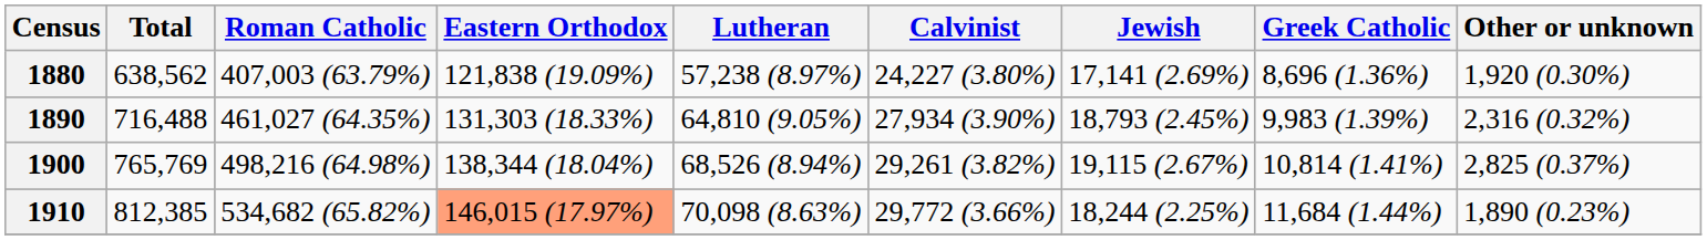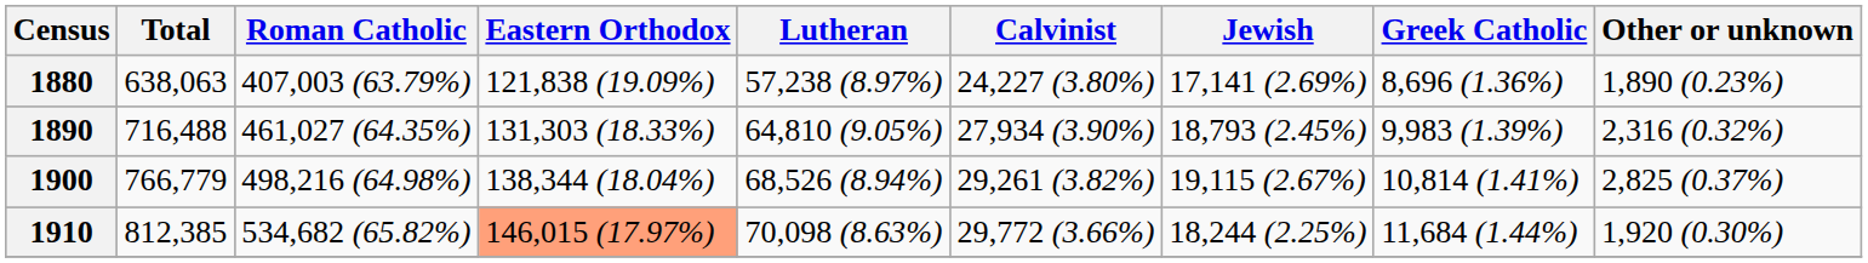 <table class="wikitable">
 <tr>
 <th>Census</th>
 <th>Total</th>
 <th><a href='#'>Roman Catholic</a></th>
 <th><a href='#'>Eastern Orthodox</a></th>
 <th><a href='#'>Lutheran</a></th>
 <th><a href='#'>Calvinist</a></th>
 <th><a href='#'>Jewish</a></th>
 <th><a href='#'>Greek Catholic</a></th>
 <th>Other or unknown</th>
 </tr>
 <tr>
 <th>1880</th>
-<td>638,562</td>
+<td>638,063</td>
 <td>407,003 <em>(63.79%)</em></td>
 <td>121,838 <em>(19.09%)</em></td>
 <td>57,238 <em>(8.97%)</em></td>
 <td>24,227 <em>(3.80%)</em></td>
 <td>17,141 <em>(2.69%)</em></td>
 <td>8,696 <em>(1.36%)</em></td>
-<td>1,920 <em>(0.30%)</em></td>
+<td>1,890 <em>(0.23%)</em></td>
 </tr>
 <tr>
 <th>1890</th>
 <td>716,488</td>
 <td>461,027 <em>(64.35%)</em></td>
 <td>131,303 <em>(18.33%)</em></td>
 <td>64,810 <em>(9.05%)</em></td>
 <td>27,934 <em>(3.90%)</em></td>
 <td>18,793 <em>(2.45%)</em></td>
 <td>9,983 <em>(1.39%)</em></td>
 <td>2,316 <em>(0.32%)</em></td>
 </tr>
 <tr>
 <th>1900</th>
-<td>765,769</td>
+<td>766,779</td>
 <td>498,216 <em>(64.98%)</em></td>
 <td>138,344 <em>(18.04%)</em></td>
 <td>68,526 <em>(8.94%)</em></td>
 <td>29,261 <em>(3.82%)</em></td>
 <td>19,115 <em>(2.67%)</em></td>
 <td>10,814 <em>(1.41%)</em></td>
 <td>2,825 <em>(0.37%)</em></td>
 </tr>
 <tr>
 <th>1910</th>
 <td>812,385</td>
 <td>534,682 <em>(65.82%)</em></td>
 <td style="background: lightsalmon;">146,015 <em>(17.97%)</em></td>
 <td>70,098 <em>(8.63%)</em></td>
 <td>29,772 <em>(3.66%)</em></td>
 <td>18,244 <em>(2.25%)</em></td>
 <td>11,684 <em>(1.44%)</em></td>
-<td>1,890 <em>(0.23%)</em></td>
+<td>1,920 <em>(0.30%)</em></td>
 </tr>
 <tr>
 </tr>
 </table>
